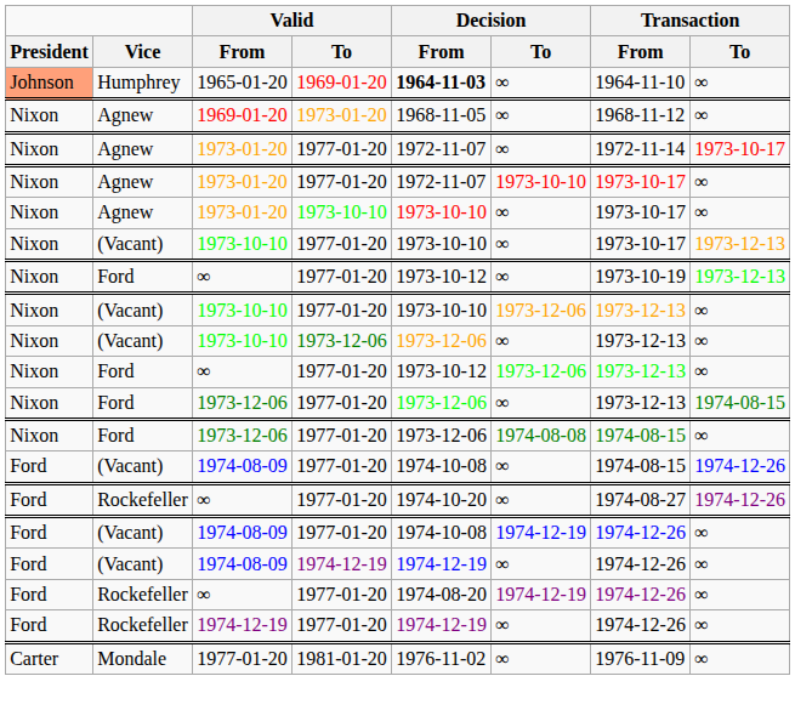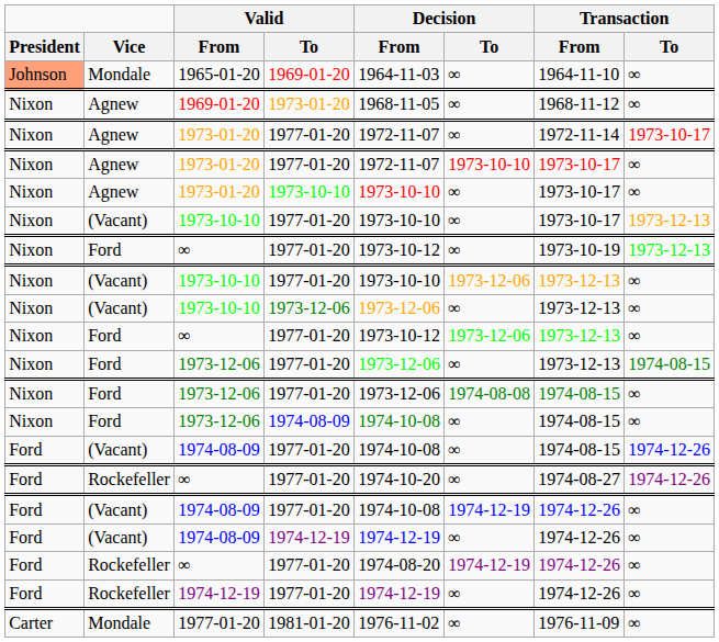 <table class="wikitable">
 <tr>
 <td colspan="2"></td>
 <th colspan="2">Valid</th>
 <th colspan="2">Decision</th>
 <th colspan="2">Transaction</th>
 </tr>
 <tr>
 <th>President</th>
 <th>Vice</th>
 <th>From</th>
 <th>To</th>
 <th>From</th>
 <th>To</th>
 <th>From</th>
 <th>To</th>
 </tr>
 <tr style="border-bottom:double">
 <td style="background: lightsalmon;">Johnson</td>
-<td>Humphrey</td>
+<td>Mondale</td>
 <td>1965-01-20</td>
 <td style="color:red">1969-01-20</td>
-<td><strong>1964-11-03</strong></td>
+<td>1964-11-03</td>
 <td>∞</td>
 <td>1964-11-10</td>
 <td>∞</td>
 </tr>
 <tr style="border-bottom:double">
 <td>Nixon</td>
 <td>Agnew</td>
 <td style="color:red">1969-01-20</td>
 <td style="color:orange">1973-01-20</td>
 <td>1968-11-05</td>
 <td>∞</td>
 <td>1968-11-12</td>
 <td>∞</td>
 </tr>
 <tr style="border-bottom:double">
 <td>Nixon</td>
 <td>Agnew</td>
 <td style="color:orange">1973-01-20</td>
 <td>1977-01-20</td>
 <td>1972-11-07</td>
 <td>∞</td>
 <td>1972-11-14</td>
 <td style="color:red">1973-10-17</td>
 </tr>
 <tr>
 <td>Nixon</td>
 <td>Agnew</td>
 <td style="color:orange">1973-01-20</td>
 <td>1977-01-20</td>
 <td>1972-11-07</td>
 <td style="color:red">1973-10-10</td>
 <td style="color:red">1973-10-17</td>
 <td>∞</td>
 </tr>
 <tr>
 <td>Nixon</td>
 <td>Agnew</td>
 <td style="color:orange">1973-01-20</td>
 <td style="color:lime">1973-10-10</td>
 <td style="color:red">1973-10-10</td>
 <td>∞</td>
 <td>1973-10-17</td>
 <td>∞</td>
 </tr>
 <tr style="border-bottom:double">
 <td>Nixon</td>
 <td>(Vacant)</td>
 <td style="color:lime">1973-10-10</td>
 <td>1977-01-20</td>
 <td>1973-10-10</td>
 <td>∞</td>
 <td>1973-10-17</td>
 <td style="color:orange">1973-12-13</td>
 </tr>
 <tr style="border-bottom:double">
 <td>Nixon</td>
 <td>Ford</td>
 <td>∞</td>
 <td>1977-01-20</td>
 <td>1973-10-12</td>
 <td>∞</td>
 <td>1973-10-19</td>
 <td style="color:lime">1973-12-13</td>
 </tr>
 <tr>
 <td>Nixon</td>
 <td>(Vacant)</td>
 <td style="color:lime">1973-10-10</td>
 <td>1977-01-20</td>
 <td>1973-10-10</td>
 <td style="color:orange">1973-12-06</td>
 <td style="color:orange">1973-12-13</td>
 <td>∞</td>
 </tr>
 <tr>
 <td>Nixon</td>
 <td>(Vacant)</td>
 <td style="color:lime">1973-10-10</td>
 <td style="color:green">1973-12-06</td>
 <td style="color:orange">1973-12-06</td>
 <td>∞</td>
 <td>1973-12-13</td>
 <td>∞</td>
 </tr>
 <tr>
 <td>Nixon</td>
 <td>Ford</td>
 <td>∞</td>
 <td>1977-01-20</td>
 <td>1973-10-12</td>
 <td style="color:lime">1973-12-06</td>
 <td style="color:lime">1973-12-13</td>
 <td>∞</td>
 </tr>
 <tr style="border-bottom:double">
 <td>Nixon</td>
 <td>Ford</td>
 <td style="color:green">1973-12-06</td>
 <td>1977-01-20</td>
 <td style="color:lime">1973-12-06</td>
 <td>∞</td>
 <td>1973-12-13</td>
 <td style="color:green">1974-08-15</td>
 </tr>
 <tr>
 <td>Nixon</td>
 <td>Ford</td>
 <td style="color:green">1973-12-06</td>
 <td>1977-01-20</td>
 <td>1973-12-06</td>
 <td style="color:green">1974-08-08</td>
 <td style="color:green">1974-08-15</td>
 <td>∞</td>
 </tr>
+<tr>
+<td>Nixon</td>
+<td>Ford</td>
+<td style="color:green">1973-12-06</td>
+<td style="color:blue">1974-08-09</td>
+<td style="color:green">1974-10-08</td>
+<td>∞</td>
+<td>1974-08-15</td>
+<td>∞</td>
+</tr>
 <tr style="border-bottom:double">
 <td>Ford</td>
 <td>(Vacant)</td>
 <td style="color:blue">1974-08-09</td>
 <td>1977-01-20</td>
 <td>1974-10-08</td>
 <td>∞</td>
 <td>1974-08-15</td>
 <td style="color:blue">1974-12-26</td>
 </tr>
 <tr style="border-bottom:double">
 <td>Ford</td>
 <td>Rockefeller</td>
 <td>∞</td>
 <td>1977-01-20</td>
 <td>1974-10-20</td>
 <td>∞</td>
 <td>1974-08-27</td>
 <td style="color:purple">1974-12-26</td>
 </tr>
 <tr>
 <td>Ford</td>
 <td>(Vacant)</td>
 <td style="color:blue">1974-08-09</td>
 <td>1977-01-20</td>
 <td>1974-10-08</td>
 <td style="color:blue">1974-12-19</td>
 <td style="color:blue">1974-12-26</td>
 <td>∞</td>
 </tr>
 <tr>
 <td>Ford</td>
 <td>(Vacant)</td>
 <td style="color:blue">1974-08-09</td>
 <td style="color:purple">1974-12-19</td>
 <td style="color:blue">1974-12-19</td>
 <td>∞</td>
 <td>1974-12-26</td>
 <td>∞</td>
 </tr>
 <tr>
 <td>Ford</td>
 <td>Rockefeller</td>
 <td>∞</td>
 <td>1977-01-20</td>
 <td>1974-08-20</td>
 <td style="color:purple">1974-12-19</td>
 <td style="color:purple">1974-12-26</td>
 <td>∞</td>
 </tr>
 <tr style="border-bottom:double">
 <td>Ford</td>
 <td>Rockefeller</td>
 <td style="color:purple">1974-12-19</td>
 <td>1977-01-20</td>
 <td style="color:purple">1974-12-19</td>
 <td>∞</td>
 <td>1974-12-26</td>
 <td>∞</td>
 </tr>
 <tr>
 <td>Carter</td>
 <td>Mondale</td>
 <td>1977-01-20</td>
 <td>1981-01-20</td>
 <td>1976-11-02</td>
 <td>∞</td>
 <td>1976-11-09</td>
 <td>∞</td>
 </tr>
 </table>
